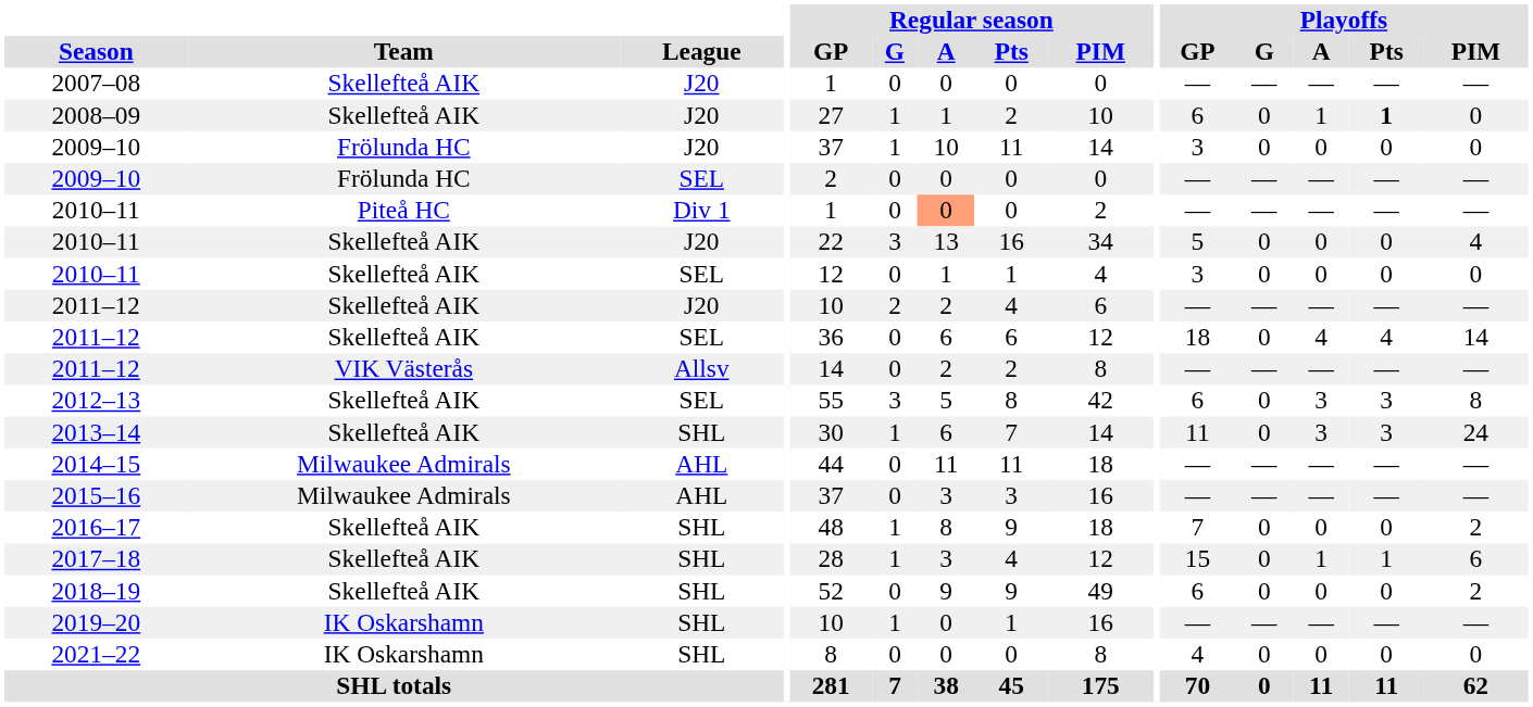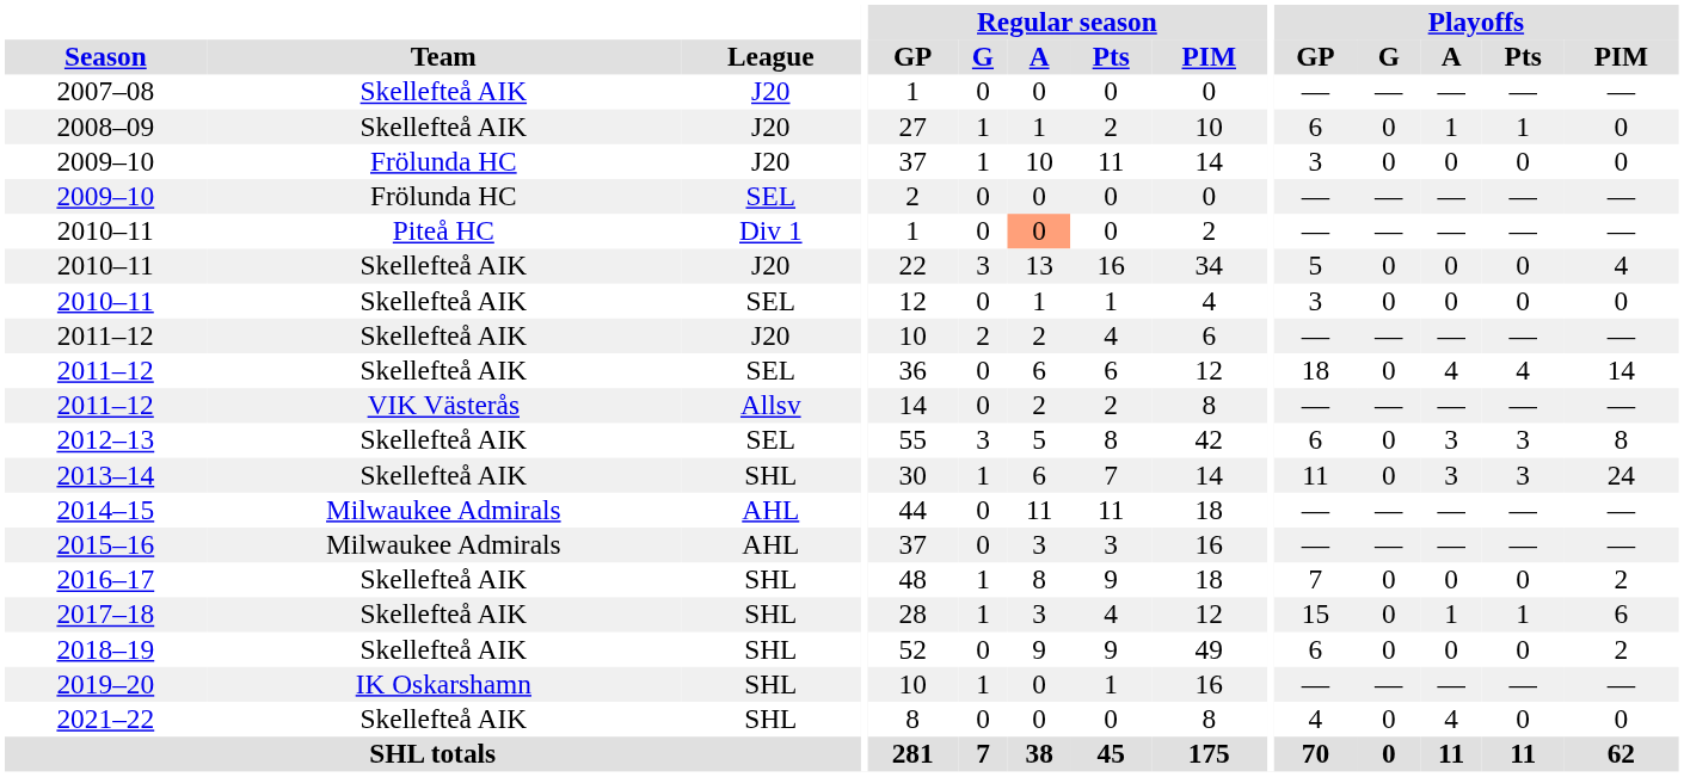 <table border="0" cellpadding="1" cellspacing="0" style="text-align:center; width:60em">
 <tr bgcolor="#e0e0e0">
 <th colspan="3" bgcolor="#ffffff"></th>
 <th rowspan="99" bgcolor="#ffffff"></th>
 <th colspan="5"><a href='#'>Regular season</a></th>
 <th rowspan="99" bgcolor="#ffffff"></th>
 <th colspan="5"><a href='#'>Playoffs</a></th>
 </tr>
 <tr bgcolor="#e0e0e0">
 <th><a href='#'>Season</a></th>
 <th>Team</th>
 <th>League</th>
 <th>GP</th>
 <th><a href='#'>G</a></th>
 <th><a href='#'>A</a></th>
 <th><a href='#'>Pts</a></th>
 <th><a href='#'>PIM</a></th>
 <th>GP</th>
 <th>G</th>
 <th>A</th>
 <th>Pts</th>
 <th>PIM</th>
 </tr>
 <tr>
 <td>2007–08</td>
 <td><a href='#'>Skellefteå AIK</a></td>
 <td><a href='#'>J20</a></td>
 <td>1</td>
 <td>0</td>
 <td>0</td>
 <td>0</td>
 <td>0</td>
 <td>—</td>
 <td>—</td>
 <td>—</td>
 <td>—</td>
 <td>—</td>
 </tr>
 <tr bgcolor="#f0f0f0">
 <td>2008–09</td>
 <td>Skellefteå AIK</td>
 <td>J20</td>
 <td>27</td>
 <td>1</td>
 <td>1</td>
 <td>2</td>
 <td>10</td>
 <td>6</td>
 <td>0</td>
 <td>1</td>
-<td><strong>1</strong></td>
+<td>1</td>
 <td>0</td>
 </tr>
 <tr>
 <td>2009–10</td>
 <td><a href='#'>Frölunda HC</a></td>
 <td>J20</td>
 <td>37</td>
 <td>1</td>
 <td>10</td>
 <td>11</td>
 <td>14</td>
 <td>3</td>
 <td>0</td>
 <td>0</td>
 <td>0</td>
 <td>0</td>
 </tr>
 <tr bgcolor="#f0f0f0">
 <td><a href='#'>2009–10</a></td>
 <td>Frölunda HC</td>
 <td><a href='#'>SEL</a></td>
 <td>2</td>
 <td>0</td>
 <td>0</td>
 <td>0</td>
 <td>0</td>
 <td>—</td>
 <td>—</td>
 <td>—</td>
 <td>—</td>
 <td>—</td>
 </tr>
 <tr>
 <td>2010–11</td>
 <td><a href='#'>Piteå HC</a></td>
 <td><a href='#'>Div 1</a></td>
 <td>1</td>
 <td>0</td>
 <td style="background: lightsalmon;">0</td>
 <td>0</td>
 <td>2</td>
 <td>—</td>
 <td>—</td>
 <td>—</td>
 <td>—</td>
 <td>—</td>
 </tr>
 <tr bgcolor="#f0f0f0">
 <td>2010–11</td>
 <td>Skellefteå AIK</td>
 <td>J20</td>
 <td>22</td>
 <td>3</td>
 <td>13</td>
 <td>16</td>
 <td>34</td>
 <td>5</td>
 <td>0</td>
 <td>0</td>
 <td>0</td>
 <td>4</td>
 </tr>
 <tr>
 <td><a href='#'>2010–11</a></td>
 <td>Skellefteå AIK</td>
 <td>SEL</td>
 <td>12</td>
 <td>0</td>
 <td>1</td>
 <td>1</td>
 <td>4</td>
 <td>3</td>
 <td>0</td>
 <td>0</td>
 <td>0</td>
 <td>0</td>
 </tr>
 <tr bgcolor="#f0f0f0">
 <td>2011–12</td>
 <td>Skellefteå AIK</td>
 <td>J20</td>
 <td>10</td>
 <td>2</td>
 <td>2</td>
 <td>4</td>
 <td>6</td>
 <td>—</td>
 <td>—</td>
 <td>—</td>
 <td>—</td>
 <td>—</td>
 </tr>
 <tr>
 <td><a href='#'>2011–12</a></td>
 <td>Skellefteå AIK</td>
 <td>SEL</td>
 <td>36</td>
 <td>0</td>
 <td>6</td>
 <td>6</td>
 <td>12</td>
 <td>18</td>
 <td>0</td>
 <td>4</td>
 <td>4</td>
 <td>14</td>
 </tr>
 <tr bgcolor="#f0f0f0">
 <td><a href='#'>2011–12</a></td>
 <td><a href='#'>VIK Västerås</a></td>
 <td><a href='#'>Allsv</a></td>
 <td>14</td>
 <td>0</td>
 <td>2</td>
 <td>2</td>
 <td>8</td>
 <td>—</td>
 <td>—</td>
 <td>—</td>
 <td>—</td>
 <td>—</td>
 </tr>
 <tr>
 <td><a href='#'>2012–13</a></td>
 <td>Skellefteå AIK</td>
 <td>SEL</td>
 <td>55</td>
 <td>3</td>
 <td>5</td>
 <td>8</td>
 <td>42</td>
 <td>6</td>
 <td>0</td>
 <td>3</td>
 <td>3</td>
 <td>8</td>
 </tr>
 <tr bgcolor="#f0f0f0">
 <td><a href='#'>2013–14</a></td>
 <td>Skellefteå AIK</td>
 <td>SHL</td>
 <td>30</td>
 <td>1</td>
 <td>6</td>
 <td>7</td>
 <td>14</td>
 <td>11</td>
 <td>0</td>
 <td>3</td>
 <td>3</td>
 <td>24</td>
 </tr>
 <tr>
 <td><a href='#'>2014–15</a></td>
 <td><a href='#'>Milwaukee Admirals</a></td>
 <td><a href='#'>AHL</a></td>
 <td>44</td>
 <td>0</td>
 <td>11</td>
 <td>11</td>
 <td>18</td>
 <td>—</td>
 <td>—</td>
 <td>—</td>
 <td>—</td>
 <td>—</td>
 </tr>
 <tr bgcolor="#f0f0f0">
 <td><a href='#'>2015–16</a></td>
 <td>Milwaukee Admirals</td>
 <td>AHL</td>
 <td>37</td>
 <td>0</td>
 <td>3</td>
 <td>3</td>
 <td>16</td>
 <td>—</td>
 <td>—</td>
 <td>—</td>
 <td>—</td>
 <td>—</td>
 </tr>
 <tr>
 <td><a href='#'>2016–17</a></td>
 <td>Skellefteå AIK</td>
 <td>SHL</td>
 <td>48</td>
 <td>1</td>
 <td>8</td>
 <td>9</td>
 <td>18</td>
 <td>7</td>
 <td>0</td>
 <td>0</td>
 <td>0</td>
 <td>2</td>
 </tr>
 <tr bgcolor="#f0f0f0">
 <td><a href='#'>2017–18</a></td>
 <td>Skellefteå AIK</td>
 <td>SHL</td>
 <td>28</td>
 <td>1</td>
 <td>3</td>
 <td>4</td>
 <td>12</td>
 <td>15</td>
 <td>0</td>
 <td>1</td>
 <td>1</td>
 <td>6</td>
 </tr>
 <tr>
 <td><a href='#'>2018–19</a></td>
 <td>Skellefteå AIK</td>
 <td>SHL</td>
 <td>52</td>
 <td>0</td>
 <td>9</td>
 <td>9</td>
 <td>49</td>
 <td>6</td>
 <td>0</td>
 <td>0</td>
 <td>0</td>
 <td>2</td>
 </tr>
 <tr bgcolor="#f0f0f0">
 <td><a href='#'>2019–20</a></td>
 <td><a href='#'>IK Oskarshamn</a></td>
 <td>SHL</td>
 <td>10</td>
 <td>1</td>
 <td>0</td>
 <td>1</td>
 <td>16</td>
 <td>—</td>
 <td>—</td>
 <td>—</td>
 <td>—</td>
 <td>—</td>
 </tr>
 <tr>
 <td><a href='#'>2021–22</a></td>
-<td>IK Oskarshamn</td>
+<td>Skellefteå AIK</td>
 <td>SHL</td>
 <td>8</td>
 <td>0</td>
 <td>0</td>
 <td>0</td>
 <td>8</td>
 <td>4</td>
 <td>0</td>
-<td>0</td>
+<td>4</td>
 <td>0</td>
 <td>0</td>
 </tr>
 <tr bgcolor="#e0e0e0">
 <th colspan="3">SHL totals</th>
 <th>281</th>
 <th>7</th>
 <th>38</th>
 <th>45</th>
 <th>175</th>
 <th>70</th>
 <th>0</th>
 <th>11</th>
 <th>11</th>
 <th>62</th>
 </tr>
 </table>
